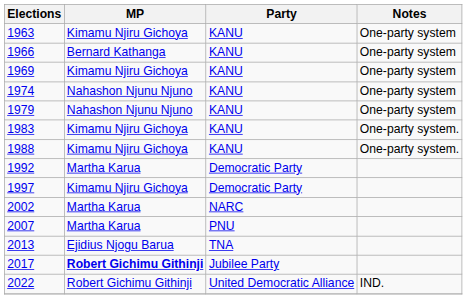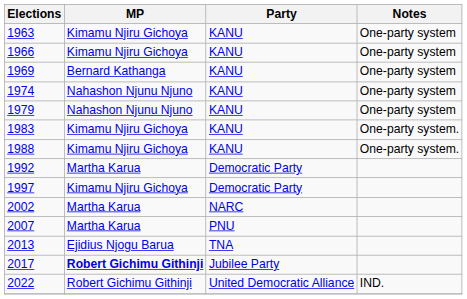 <table class="wikitable">
 <tr>
 <th>Elections</th>
 <th>MP </th>
 <th>Party</th>
 <th>Notes</th>
 </tr>
 <tr>
 <td><a href='#'>1963</a></td>
 <td><a href='#'>Kimamu Njiru Gichoya</a></td>
 <td><a href='#'>KANU</a></td>
 <td>One-party system</td>
 </tr>
 <tr>
 <td><a href='#'>1966</a></td>
-<td><a href='#'>Bernard Kathanga</a></td>
+<td><a href='#'>Kimamu Njiru Gichoya</a></td>
 <td><a href='#'>KANU</a></td>
 <td>One-party system</td>
 </tr>
 <tr>
 <td><a href='#'>1969</a></td>
-<td><a href='#'>Kimamu Njiru Gichoya</a></td>
+<td><a href='#'>Bernard Kathanga</a></td>
 <td><a href='#'>KANU</a></td>
 <td>One-party system</td>
 </tr>
 <tr>
 <td><a href='#'>1974</a></td>
 <td><a href='#'>Nahashon Njunu Njuno</a></td>
 <td><a href='#'>KANU</a></td>
 <td>One-party system</td>
 </tr>
 <tr>
 <td><a href='#'>1979</a></td>
 <td><a href='#'>Nahashon Njunu Njuno</a></td>
 <td><a href='#'>KANU</a></td>
 <td>One-party system</td>
 </tr>
 <tr>
 <td><a href='#'>1983</a></td>
 <td><a href='#'>Kimamu Njiru Gichoya</a></td>
 <td><a href='#'>KANU</a></td>
 <td>One-party system.</td>
 </tr>
 <tr>
 <td><a href='#'>1988</a></td>
 <td><a href='#'>Kimamu Njiru Gichoya</a></td>
 <td><a href='#'>KANU</a></td>
 <td>One-party system.</td>
 </tr>
 <tr>
 <td><a href='#'>1992</a></td>
 <td><a href='#'>Martha Karua</a></td>
 <td><a href='#'>Democratic Party</a></td>
 <td></td>
 </tr>
 <tr>
 <td><a href='#'>1997</a></td>
 <td><a href='#'>Kimamu Njiru Gichoya</a></td>
 <td><a href='#'>Democratic Party</a></td>
 <td></td>
 </tr>
 <tr>
 <td><a href='#'>2002</a></td>
 <td><a href='#'>Martha Karua</a></td>
 <td><a href='#'>NARC</a></td>
 <td></td>
 </tr>
 <tr>
 <td><a href='#'>2007</a></td>
 <td><a href='#'>Martha Karua</a></td>
 <td><a href='#'>PNU</a></td>
 <td></td>
 </tr>
 <tr>
 <td><a href='#'>2013</a></td>
 <td><a href='#'>Ejidius Njogu Barua</a></td>
 <td><a href='#'>TNA</a></td>
 <td></td>
 </tr>
 <tr>
 <td><a href='#'>2017</a></td>
 <td><strong><a href='#'>Robert Gichimu Githinji </a></strong></td>
 <td><a href='#'>Jubilee Party</a></td>
 <td></td>
 </tr>
 <tr>
 <td><a href='#'>2022</a></td>
 <td><a href='#'>Robert Gichimu Githinji</a></td>
 <td><a href='#'>United Democratic Alliance</a></td>
 <td>IND.</td>
 </tr>
 <tr>
 </tr>
 </table>
